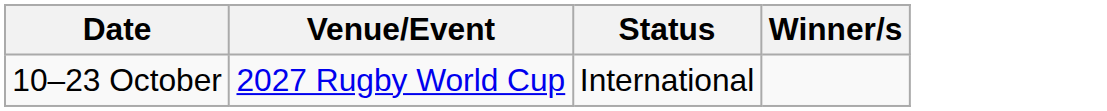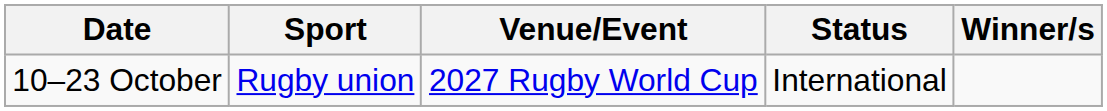 <table class="wikitable source">
 <tr>
 <th>Date</th>
+<th>Sport</th>
 <th>Venue/Event</th>
 <th>Status</th>
 <th>Winner/s</th>
 </tr>
 <tr>
 <td>10–23 October</td>
+<td><a href='#'>Rugby union</a></td>
 <td> <a href='#'>2027 Rugby World Cup</a></td>
 <td>International</td>
 <td></td>
 </tr>
 </table>
